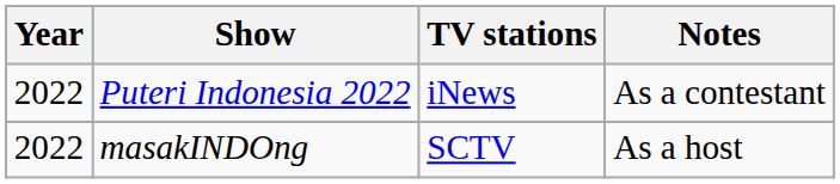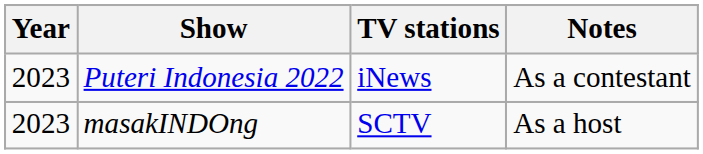 <table class="wikitable" style="font-size:90%">
 <tr>
 <th>Year</th>
 <th>Show</th>
 <th>TV stations</th>
 <th>Notes</th>
 </tr>
 <tr>
-<td>2022</td>
+<td>2023</td>
 <td><em><a href='#'>Puteri Indonesia 2022</a></em></td>
 <td><a href='#'>iNews</a></td>
 <td>As a contestant</td>
 </tr>
 <tr>
-<td>2022</td>
+<td>2023</td>
 <td><em>masakINDOng</em></td>
 <td><a href='#'>SCTV</a></td>
 <td>As a host</td>
 </tr>
 </table>
